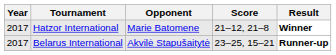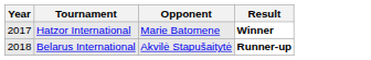 <table class="sortable wikitable" style="font-size: 90%;">
 <tr>
 <th>Year</th>
 <th>Tournament</th>
 <th>Opponent</th>
-<th>Score</th>
 <th>Result</th>
 </tr>
 <tr style="background:#E9E9E9">
 <td align="center">2017</td>
 <td align="left"><a href='#'>Hatzor International</a></td>
 <td align="left"> <a href='#'>Marie Batomene</a></td>
-<td align="left">21–12, 21–8</td>
 <td style="text-align:left; background:white"> <strong>Winner</strong></td>
 </tr>
 <tr style="background:#E9E9E9">
-<td align="center">2017</td>
+<td align="center">2018</td>
 <td align="left"><a href='#'>Belarus International</a></td>
 <td align="left"> <a href='#'>Akvilė Stapušaitytė</a></td>
-<td align="left">23–25, 15–21</td>
 <td style="text-align:left; background:white"> <strong>Runner-up</strong></td>
 </tr>
 </table>
